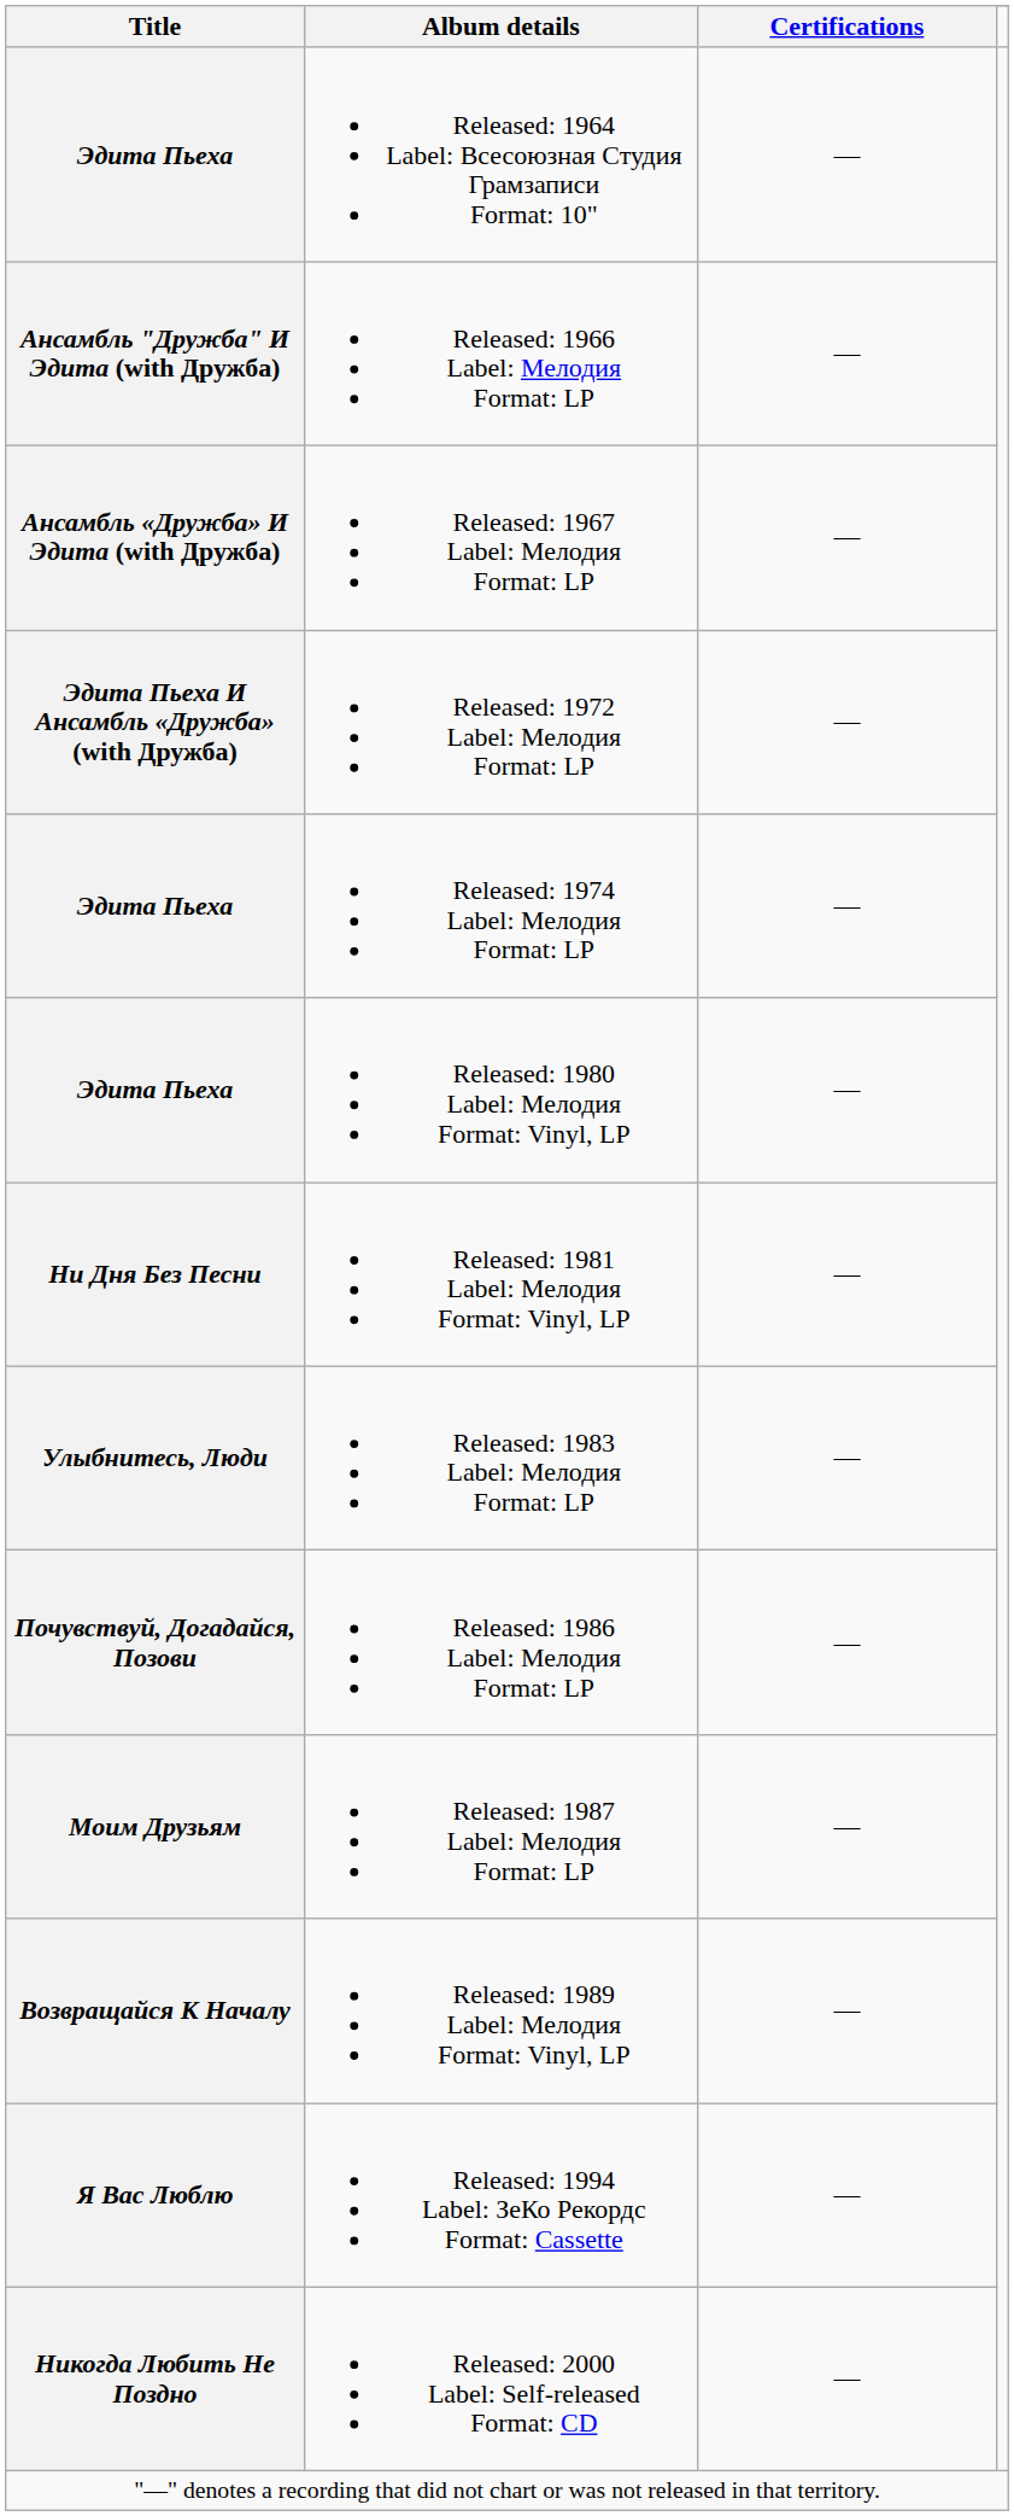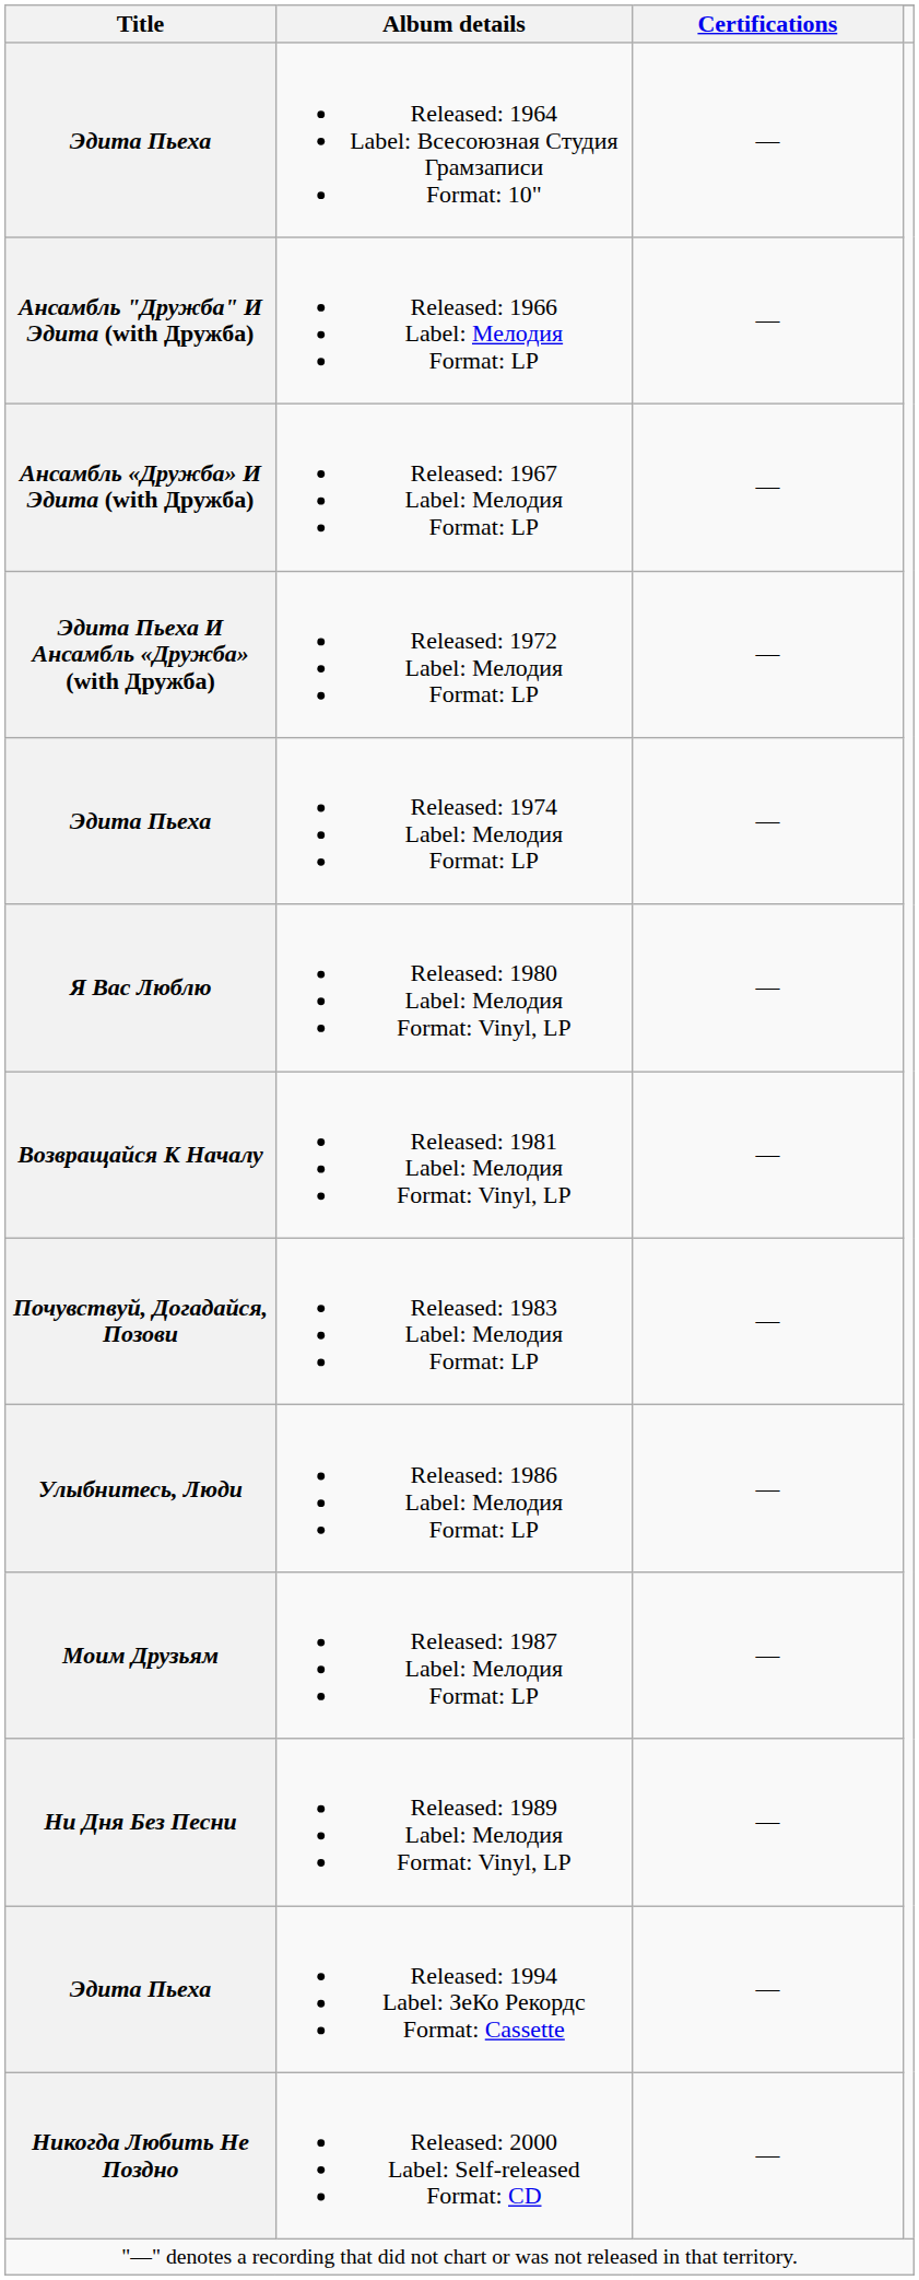 <table class="wikitable plainrowheaders" style="text-align:center;">
 <tr>
 <th scope="col" rowspan="2" style="width:12em;">Title</th>
 <th scope="col" rowspan="2" style="width:16em;">Album details</th>
 <th scope="col" rowspan="2" style="width:12em;"><a href='#'>Certifications</a></th>
 </tr>
 <tr>
 <td></td>
 </tr>
 <tr>
 <th scope="row"><em>Эдита Пьеха</em></th>
 <td><br><ul><li>Released: 1964</li><li>Label: Всесоюзная Студия Грамзаписи</li><li>Format: 10"</li></ul></td>
 <td>—</td>
 </tr>
 <tr>
 <th scope="row"><em>Ансамбль "Дружба" И Эдита</em> (with Дружба)</th>
 <td><br><ul><li>Released: 1966</li><li>Label: <a href='#'>Мелодия</a></li><li>Format: LP</li></ul></td>
 <td>—</td>
 </tr>
 <tr>
 <th scope="row"><em>Ансамбль «Дружба» И Эдита</em> (with Дружба)</th>
 <td><br><ul><li>Released: 1967</li><li>Label: Мелодия</li><li>Format: LP</li></ul></td>
 <td>—</td>
 </tr>
 <tr>
 <th scope="row"><em>Эдита Пьеха И Ансамбль «Дружба»</em> (with Дружба)</th>
 <td><br><ul><li>Released: 1972</li><li>Label: Мелодия</li><li>Format: LP</li></ul></td>
 <td>—</td>
 </tr>
 <tr>
 <th scope="row"><em>Эдита Пьеха</em></th>
 <td><br><ul><li>Released: 1974</li><li>Label: Мелодия</li><li>Format: LP</li></ul></td>
 <td>—</td>
 </tr>
 <tr>
-<th scope="row"><em>Эдита Пьеха</em></th>
+<th scope="row"><em>Я Вас Люблю</em></th>
 <td><br><ul><li>Released: 1980</li><li>Label: Мелодия</li><li>Format: Vinyl, LP</li></ul></td>
 <td>—</td>
 </tr>
 <tr>
-<th scope="row"><em>Ни Дня Без Песни</em></th>
+<th scope="row"><em>Возвращайся К Началу</em></th>
 <td><br><ul><li>Released: 1981</li><li>Label: Мелодия</li><li>Format: Vinyl, LP</li></ul></td>
 <td>—</td>
 </tr>
 <tr>
-<th scope="row"><em>Улыбнитесь, Люди</em></th>
+<th scope="row"><em>Почувствуй, Догадайся, Позови</em></th>
 <td><br><ul><li>Released: 1983</li><li>Label: Мелодия</li><li>Format: LP</li></ul></td>
 <td>—</td>
 </tr>
 <tr>
-<th scope="row"><em>Почувствуй, Догадайся, Позови</em></th>
+<th scope="row"><em>Улыбнитесь, Люди</em></th>
 <td><br><ul><li>Released: 1986</li><li>Label: Мелодия</li><li>Format: LP</li></ul></td>
 <td>—</td>
 </tr>
 <tr>
 <th scope="row"><em>Моим Друзьям</em></th>
 <td><br><ul><li>Released: 1987</li><li>Label: Мелодия</li><li>Format: LP</li></ul></td>
 <td>—</td>
 </tr>
 <tr>
-<th scope="row"><em>Возвращайся К Началу</em></th>
+<th scope="row"><em>Ни Дня Без Песни</em></th>
 <td><br><ul><li>Released: 1989</li><li>Label: Мелодия</li><li>Format: Vinyl, LP</li></ul></td>
 <td>—</td>
 </tr>
 <tr>
-<th scope="row"><em>Я Вас Люблю</em></th>
+<th scope="row"><em>Эдита Пьеха</em></th>
 <td><br><ul><li>Released: 1994</li><li>Label: ЗеКо Рекордс</li><li>Format: <a href='#'>Cassette</a></li></ul></td>
 <td>—</td>
 </tr>
 <tr>
 <th scope="row"><em>Никогда Любить Не Поздно</em></th>
 <td><br><ul><li>Released: 2000</li><li>Label: Self-released</li><li>Format: <a href='#'>CD</a></li></ul></td>
 <td>—</td>
 </tr>
 <tr>
 <td colspan="14" style="font-size:90%">"—" denotes a recording that did not chart or was not released in that territory.</td>
 </tr>
 </table>
